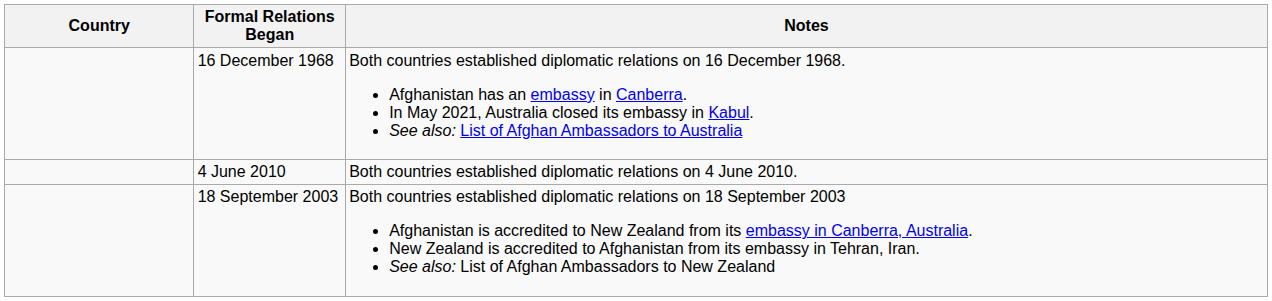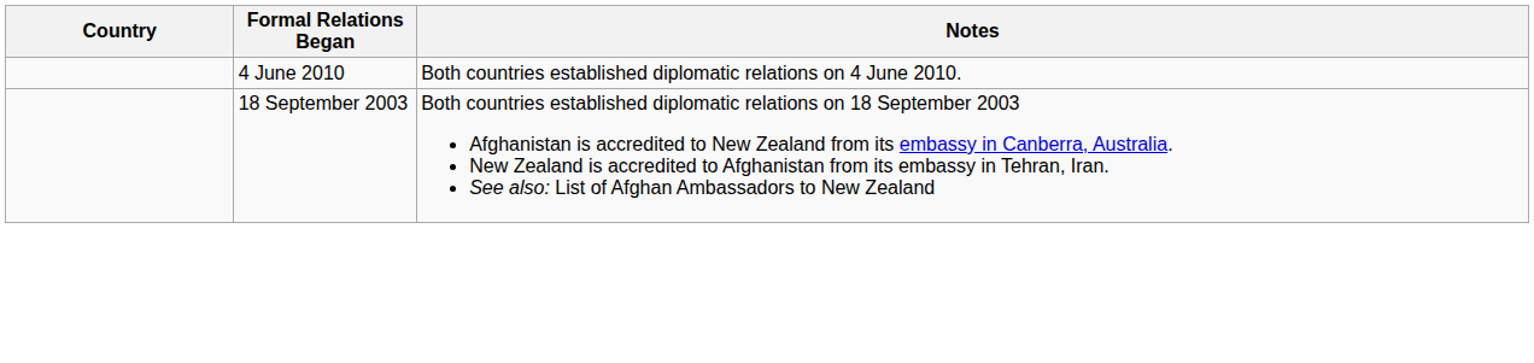 <table class="wikitable sortable" style="width:100%; margin:auto;">
 <tr>
 <th style="width:15%;">Country</th>
 <th style="width:12%;">Formal Relations Began</th>
 <th>Notes</th>
-</tr>
-<tr valign="top">
-<td></td>
-<td>16 December 1968</td>
-<td>Both countries established diplomatic relations on 16 December 1968.<br><ul><li>Afghanistan has an <a href='#'>embassy</a> in <a href='#'>Canberra</a>.</li><li>In May 2021, Australia closed its embassy in <a href='#'>Kabul</a>.</li><li><em>See also:</em> <a href='#'>List of Afghan Ambassadors to Australia</a></li></ul></td>
 </tr>
 <tr>
 <td></td>
 <td>4 June 2010</td>
 <td>Both countries established diplomatic relations on 4 June 2010.</td>
 </tr>
 <tr valign="top">
 <td></td>
 <td>18 September 2003</td>
 <td>Both countries established diplomatic relations on 18 September 2003<br><ul><li>Afghanistan is accredited to New Zealand from its <a href='#'>embassy in Canberra, Australia</a>.</li><li>New Zealand is accredited to Afghanistan from its embassy in Tehran, Iran.</li><li><em>See also:</em> List of Afghan Ambassadors to New Zealand</li></ul></td>
 </tr>
 </table>
